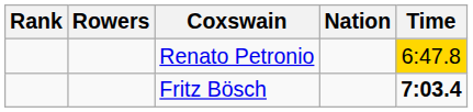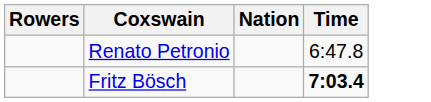 <table class="wikitable sortable" style="text-align:center">
 <tr>
-<th>Rank</th>
 <th>Rowers</th>
 <th>Coxswain</th>
 <th>Nation</th>
 <th>Time</th>
 </tr>
 <tr>
-<td></td>
 <td align=left></td>
 <td align=left><a href='#'>Renato Petronio</a></td>
 <td align=left></td>
-<td style="background: gold;">6:47.8</td>
+<td>6:47.8</td>
 </tr>
 <tr>
-<td></td>
 <td align=left></td>
 <td align=left><a href='#'>Fritz Bösch</a></td>
 <td align=left></td>
 <td><strong>7:03.4</strong></td>
 </tr>
 </table>
